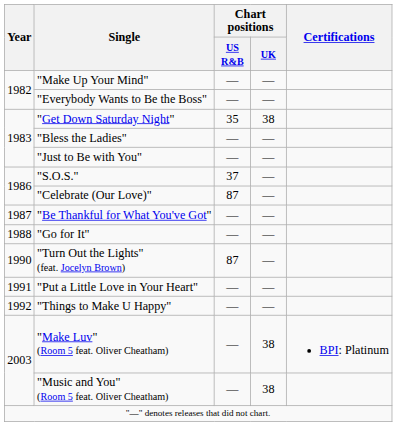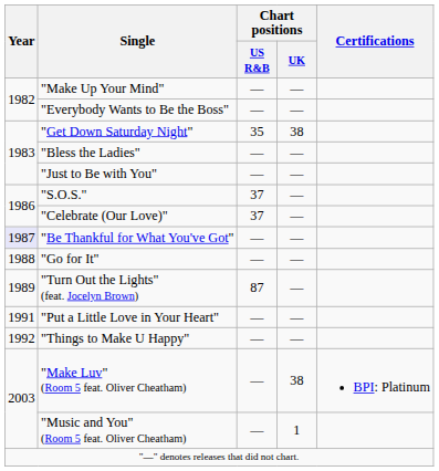 <table class="wikitable" style="text-align:center;">
 <tr>
 <th rowspan="2">Year</th>
 <th rowspan="2">Single</th>
 <th colspan="2">Chart positions</th>
 <th rowspan="2"><a href='#'>Certifications</a></th>
 </tr>
 <tr>
 <th width="40"><small><a href='#'>US R&B</a></small><br></th>
 <th width="40"><small><a href='#'>UK</a></small><br></th>
 </tr>
 <tr>
 <td rowspan="2">1982</td>
 <td align="left">"Make Up Your Mind"</td>
 <td>—</td>
 <td>—</td>
 <td></td>
 </tr>
 <tr>
 <td align="left">"Everybody Wants to Be the Boss"</td>
 <td>—</td>
 <td>—</td>
 <td></td>
 </tr>
 <tr>
 <td rowspan="3">1983</td>
 <td align="left">"<a href='#'>Get Down Saturday Night</a>"</td>
 <td>35</td>
 <td>38</td>
 <td></td>
 </tr>
 <tr>
 <td align="left">"Bless the Ladies"</td>
 <td>—</td>
 <td>—</td>
 <td></td>
 </tr>
 <tr>
 <td align="left">"Just to Be with You"</td>
 <td>—</td>
 <td>—</td>
 <td></td>
 </tr>
 <tr>
 <td rowspan="2">1986</td>
 <td align="left">"S.O.S."</td>
 <td>37</td>
 <td>—</td>
 <td></td>
 </tr>
 <tr>
 <td align="left">"Celebrate (Our Love)"</td>
-<td>87</td>
+<td>37</td>
 <td>—</td>
 <td></td>
 </tr>
 <tr>
-<td rowspan="1">1987</td>
+<td rowspan="1" style="background: lavender;">1987</td>
 <td align="left">"<a href='#'>Be Thankful for What You've Got</a>"</td>
 <td>—</td>
 <td>—</td>
 <td></td>
 </tr>
 <tr>
 <td rowspan="1">1988</td>
 <td align="left">"Go for It"</td>
 <td>—</td>
 <td>—</td>
 <td></td>
 </tr>
 <tr>
-<td rowspan="1">1990</td>
+<td rowspan="1">1989</td>
 <td align="left">"Turn Out the Lights"<br><small>(feat. <a href='#'>Jocelyn Brown</a>)</small></td>
 <td>87</td>
 <td>—</td>
 <td></td>
 </tr>
 <tr>
 <td rowspan="1">1991</td>
 <td align="left">"Put a Little Love in Your Heart"</td>
 <td>—</td>
 <td>—</td>
 <td></td>
 </tr>
 <tr>
 <td rowspan="1">1992</td>
 <td align="left">"Things to Make U Happy"</td>
 <td>—</td>
 <td>—</td>
 <td></td>
 </tr>
 <tr>
 <td rowspan="2">2003</td>
 <td align="left">"<a href='#'>Make Luv</a>"<br><small>(<a href='#'>Room 5</a> feat. Oliver Cheatham)</small></td>
 <td>—</td>
 <td>38</td>
 <td><br><ul><li><a href='#'>BPI</a>: Platinum</li></ul></td>
 </tr>
 <tr>
 <td align="left">"Music and You"<br><small>(<a href='#'>Room 5</a> feat. Oliver Cheatham)</small></td>
 <td>—</td>
-<td>38</td>
+<td>1</td>
 <td></td>
 </tr>
 <tr>
 <td colspan="6" style="text-align:center; font-size:9pt;">"—" denotes releases that did not chart.</td>
 </tr>
 </table>
